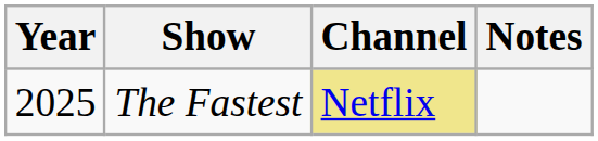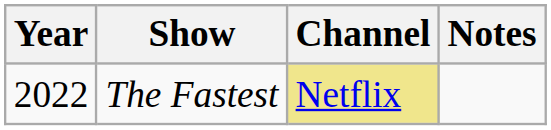 <table class="wikitable sortable">
 <tr style="background:#ccc; text-align:center;">
 <th>Year</th>
 <th>Show</th>
 <th>Channel</th>
 <th>Notes</th>
 </tr>
 <tr>
-<td>2025</td>
+<td>2022</td>
 <td><em>The Fastest</em></td>
 <td style="background: khaki;"><a href='#'>Netflix</a></td>
 <td></td>
 </tr>
 </table>
